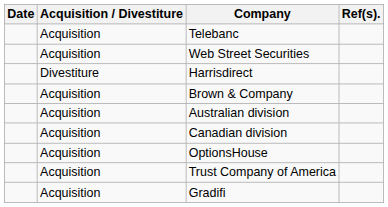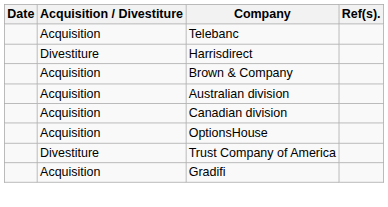 <table class="wikitable sortable">
 <tr>
 <th scope="col">Date</th>
 <th scope="col">Acquisition / Divestiture</th>
 <th scope="col">Company</th>
 <th scope="col" class="unsortable">Ref(s).</th>
 </tr>
 <tr>
 <td></td>
 <td>Acquisition</td>
 <td>Telebanc</td>
-<td></td>
-</tr>
-<tr>
-<td></td>
-<td>Acquisition</td>
-<td>Web Street Securities</td>
 <td></td>
 </tr>
 <tr>
 <td></td>
 <td>Divestiture</td>
 <td>Harrisdirect</td>
 <td></td>
 </tr>
 <tr>
 <td></td>
 <td>Acquisition</td>
 <td>Brown & Company</td>
 <td></td>
 </tr>
 <tr>
 <td></td>
 <td>Acquisition</td>
 <td>Australian division</td>
 <td></td>
 </tr>
 <tr>
 <td></td>
 <td>Acquisition</td>
 <td>Canadian division</td>
 <td></td>
 </tr>
 <tr>
 <td></td>
 <td>Acquisition</td>
 <td>OptionsHouse</td>
 <td></td>
 </tr>
 <tr>
 <td></td>
-<td>Acquisition</td>
+<td>Divestiture</td>
 <td>Trust Company of America</td>
 <td></td>
 </tr>
 <tr>
 <td></td>
 <td>Acquisition</td>
 <td>Gradifi</td>
 <td></td>
 </tr>
 </table>
